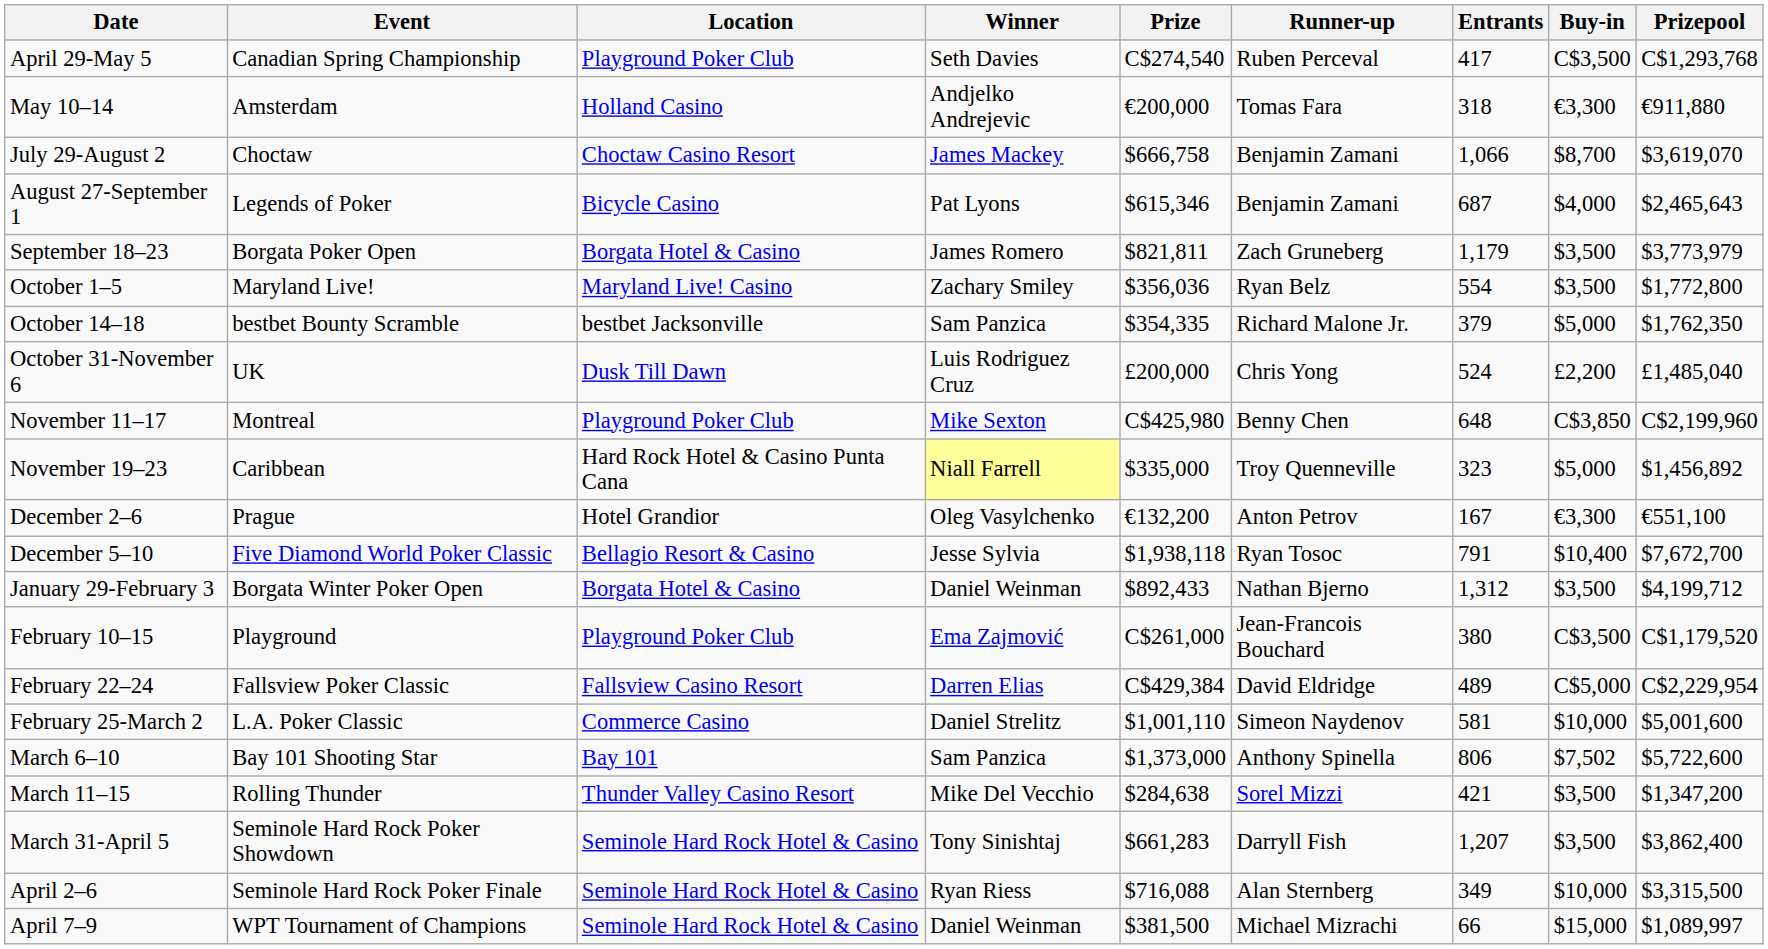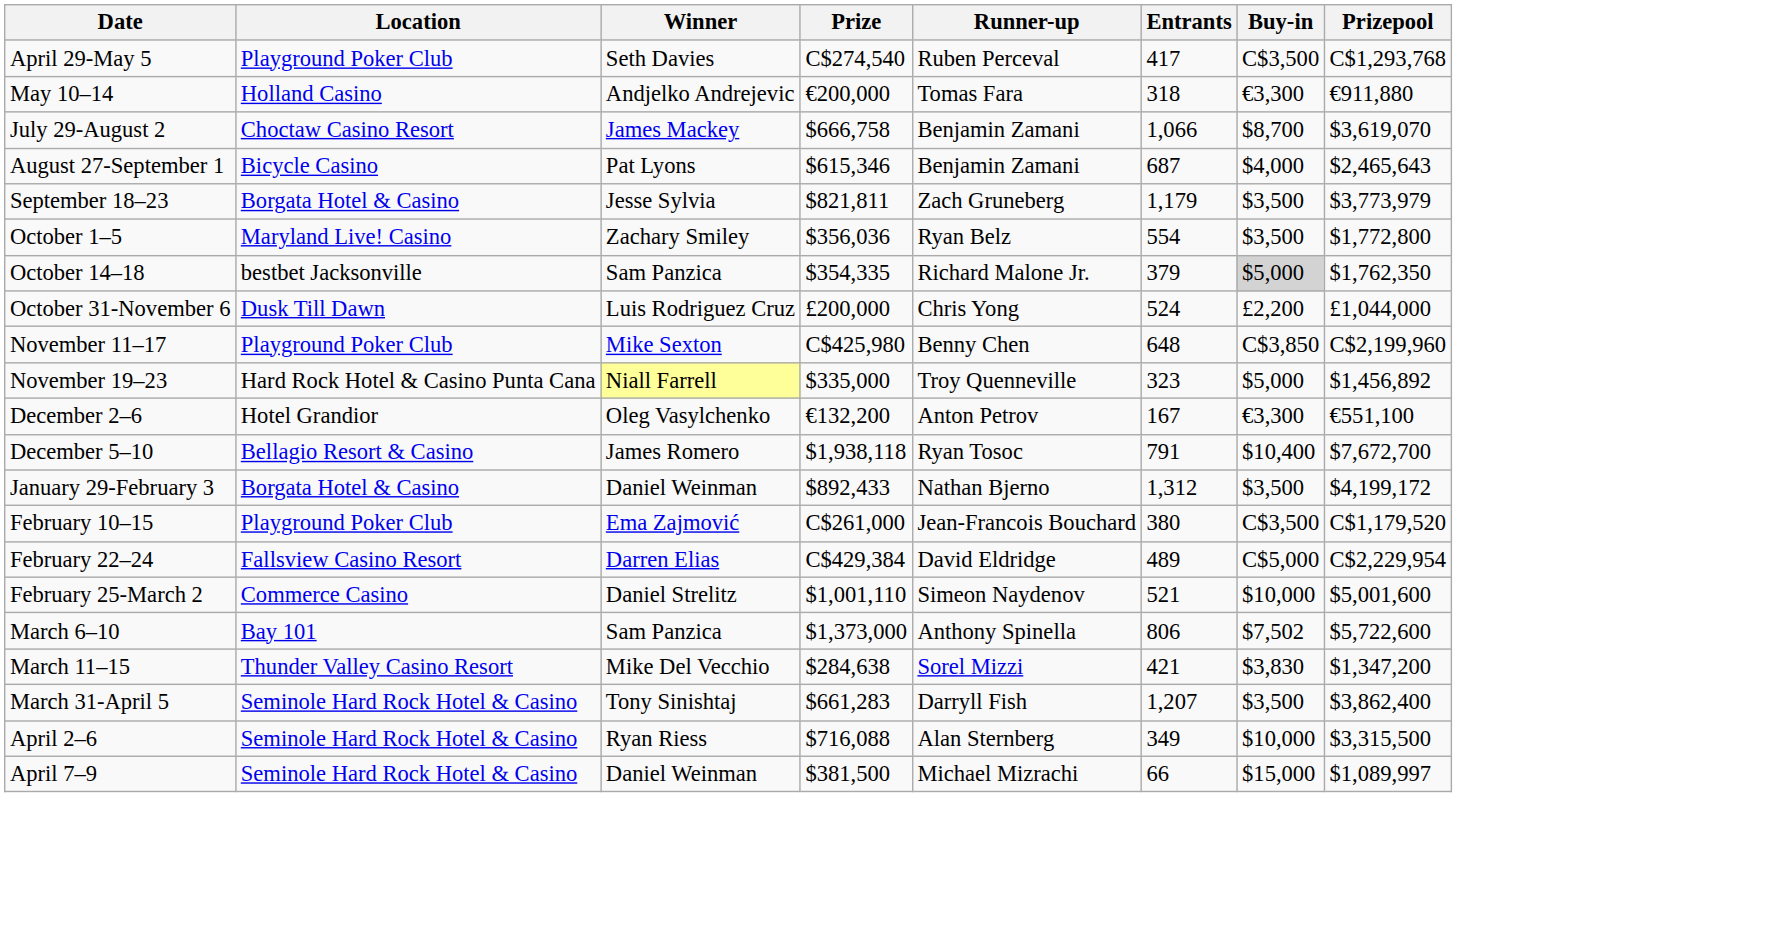 <table class="wikitable">
 <tr>
 <th>Date</th>
-<th>Event</th>
 <th>Location</th>
 <th>Winner</th>
 <th>Prize</th>
 <th>Runner-up</th>
 <th>Entrants</th>
 <th>Buy-in</th>
 <th>Prizepool</th>
 </tr>
 <tr>
 <td>April 29-May 5</td>
-<td>Canadian Spring Championship</td>
 <td><a href='#'>Playground Poker Club</a></td>
 <td>Seth Davies</td>
 <td>C$274,540</td>
 <td>Ruben Perceval</td>
 <td>417</td>
 <td>C$3,500</td>
 <td>C$1,293,768</td>
 </tr>
 <tr>
 <td>May 10–14</td>
-<td>Amsterdam</td>
 <td><a href='#'>Holland Casino</a></td>
 <td>Andjelko Andrejevic</td>
 <td>€200,000</td>
 <td>Tomas Fara</td>
 <td>318</td>
 <td>€3,300</td>
 <td>€911,880</td>
 </tr>
 <tr>
 <td>July 29-August 2</td>
-<td>Choctaw</td>
 <td><a href='#'>Choctaw Casino Resort</a></td>
 <td><a href='#'>James Mackey</a></td>
 <td>$666,758</td>
 <td>Benjamin Zamani</td>
 <td>1,066</td>
 <td>$8,700</td>
 <td>$3,619,070</td>
 </tr>
 <tr>
 <td>August 27-September 1</td>
-<td>Legends of Poker</td>
 <td><a href='#'>Bicycle Casino</a></td>
 <td>Pat Lyons</td>
 <td>$615,346</td>
 <td>Benjamin Zamani</td>
 <td>687</td>
 <td>$4,000</td>
 <td>$2,465,643</td>
 </tr>
 <tr>
 <td>September 18–23</td>
-<td>Borgata Poker Open</td>
 <td><a href='#'>Borgata Hotel & Casino</a></td>
-<td>James Romero</td>
+<td>Jesse Sylvia</td>
 <td>$821,811</td>
 <td>Zach Gruneberg</td>
 <td>1,179</td>
 <td>$3,500</td>
 <td>$3,773,979</td>
 </tr>
 <tr>
 <td>October 1–5</td>
-<td>Maryland Live!</td>
 <td><a href='#'>Maryland Live! Casino</a></td>
 <td>Zachary Smiley</td>
 <td>$356,036</td>
 <td>Ryan Belz</td>
 <td>554</td>
 <td>$3,500</td>
 <td>$1,772,800</td>
 </tr>
 <tr>
 <td>October 14–18</td>
-<td>bestbet Bounty Scramble</td>
 <td>bestbet Jacksonville</td>
 <td>Sam Panzica</td>
 <td>$354,335</td>
 <td>Richard Malone Jr.</td>
 <td>379</td>
-<td>$5,000</td>
+<td style="background: lightgrey;">$5,000</td>
 <td>$1,762,350</td>
 </tr>
 <tr>
 <td>October 31-November 6</td>
-<td>UK</td>
 <td><a href='#'>Dusk Till Dawn</a></td>
 <td>Luis Rodriguez Cruz</td>
 <td>£200,000</td>
 <td>Chris Yong</td>
 <td>524</td>
 <td>£2,200</td>
-<td>£1,485,040</td>
+<td>£1,044,000</td>
 </tr>
 <tr>
 <td>November 11–17</td>
-<td>Montreal</td>
 <td><a href='#'>Playground Poker Club</a></td>
 <td><a href='#'>Mike Sexton</a></td>
 <td>C$425,980</td>
 <td>Benny Chen</td>
 <td>648</td>
 <td>C$3,850</td>
 <td>C$2,199,960</td>
 </tr>
 <tr>
 <td>November 19–23</td>
-<td>Caribbean</td>
 <td>Hard Rock Hotel & Casino Punta Cana</td>
 <td style="background-color:#FFFF99">Niall Farrell</td>
 <td>$335,000</td>
 <td>Troy Quenneville</td>
 <td>323</td>
 <td>$5,000</td>
 <td>$1,456,892</td>
 </tr>
 <tr>
 <td>December 2–6</td>
-<td>Prague</td>
 <td>Hotel Grandior</td>
 <td>Oleg Vasylchenko</td>
 <td>€132,200</td>
 <td>Anton Petrov</td>
 <td>167</td>
 <td>€3,300</td>
 <td>€551,100</td>
 </tr>
 <tr>
 <td>December 5–10</td>
-<td><a href='#'>Five Diamond World Poker Classic</a></td>
 <td><a href='#'>Bellagio Resort & Casino</a></td>
-<td>Jesse Sylvia</td>
+<td>James Romero</td>
 <td>$1,938,118</td>
 <td>Ryan Tosoc</td>
 <td>791</td>
 <td>$10,400</td>
 <td>$7,672,700</td>
 </tr>
 <tr>
 <td>January 29-February 3</td>
-<td>Borgata Winter Poker Open</td>
 <td><a href='#'>Borgata Hotel & Casino</a></td>
 <td>Daniel Weinman</td>
 <td>$892,433</td>
 <td>Nathan Bjerno</td>
 <td>1,312</td>
 <td>$3,500</td>
-<td>$4,199,712</td>
+<td>$4,199,172</td>
 </tr>
 <tr>
 <td>February 10–15</td>
-<td>Playground</td>
 <td><a href='#'>Playground Poker Club</a></td>
 <td><a href='#'>Ema Zajmović</a></td>
 <td>C$261,000</td>
 <td>Jean-Francois Bouchard</td>
 <td>380</td>
 <td>C$3,500</td>
 <td>C$1,179,520</td>
 </tr>
 <tr>
 <td>February 22–24</td>
-<td>Fallsview Poker Classic</td>
 <td><a href='#'>Fallsview Casino Resort</a></td>
 <td><a href='#'>Darren Elias</a></td>
 <td>C$429,384</td>
 <td>David Eldridge</td>
 <td>489</td>
 <td>C$5,000</td>
 <td>C$2,229,954</td>
 </tr>
 <tr>
 <td>February 25-March 2</td>
-<td>L.A. Poker Classic</td>
 <td><a href='#'>Commerce Casino</a></td>
 <td>Daniel Strelitz</td>
 <td>$1,001,110</td>
 <td>Simeon Naydenov</td>
-<td>581</td>
+<td>521</td>
 <td>$10,000</td>
 <td>$5,001,600</td>
 </tr>
 <tr>
 <td>March 6–10</td>
-<td>Bay 101 Shooting Star</td>
 <td><a href='#'>Bay 101</a></td>
 <td>Sam Panzica</td>
 <td>$1,373,000</td>
 <td>Anthony Spinella</td>
 <td>806</td>
 <td>$7,502</td>
 <td>$5,722,600</td>
 </tr>
 <tr>
 <td>March 11–15</td>
-<td>Rolling Thunder</td>
 <td><a href='#'>Thunder Valley Casino Resort</a></td>
 <td>Mike Del Vecchio</td>
 <td>$284,638</td>
 <td><a href='#'>Sorel Mizzi</a></td>
 <td>421</td>
-<td>$3,500</td>
+<td>$3,830</td>
 <td>$1,347,200</td>
 </tr>
 <tr>
 <td>March 31-April 5</td>
-<td>Seminole Hard Rock Poker Showdown</td>
 <td><a href='#'>Seminole Hard Rock Hotel & Casino</a></td>
 <td>Tony Sinishtaj</td>
 <td>$661,283</td>
 <td>Darryll Fish</td>
 <td>1,207</td>
 <td>$3,500</td>
 <td>$3,862,400</td>
 </tr>
 <tr>
 <td>April 2–6</td>
-<td>Seminole Hard Rock Poker Finale</td>
 <td><a href='#'>Seminole Hard Rock Hotel & Casino</a></td>
 <td>Ryan Riess</td>
 <td>$716,088</td>
 <td>Alan Sternberg</td>
 <td>349</td>
 <td>$10,000</td>
 <td>$3,315,500</td>
 </tr>
 <tr>
 <td>April 7–9</td>
-<td>WPT Tournament of Champions</td>
 <td><a href='#'>Seminole Hard Rock Hotel & Casino</a></td>
 <td>Daniel Weinman</td>
 <td>$381,500</td>
 <td>Michael Mizrachi</td>
 <td>66</td>
 <td>$15,000</td>
 <td>$1,089,997</td>
 </tr>
 </table>
